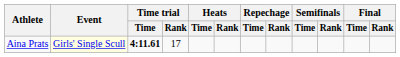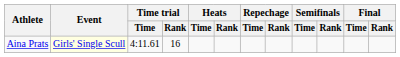 <table class="wikitable" style="font-size:90%">
 <tr>
 <th rowspan="2">Athlete</th>
 <th rowspan="2">Event</th>
 <th colspan="2">Time trial</th>
 <th colspan="2">Heats</th>
 <th colspan="2">Repechage</th>
 <th colspan="2">Semifinals</th>
 <th colspan="2">Final</th>
 </tr>
 <tr style="font-size:95%">
 <th>Time</th>
 <th>Rank</th>
 <th>Time</th>
 <th>Rank</th>
 <th>Time</th>
 <th>Rank</th>
 <th>Time</th>
 <th>Rank</th>
 <th>Time</th>
 <th>Rank</th>
 </tr>
 <tr align=center>
 <td align=left><a href='#'>Aina Prats</a></td>
 <td align=left style="background: lightyellow;"><a href='#'>Girls' Single Scull</a></td>
-<td><strong>4:11.61</strong></td>
-<td>17</td>
+<td>4:11.61</td>
+<td>16</td>
 <td></td>
 <td></td>
 <td></td>
 <td></td>
 <td></td>
 <td></td>
 <td></td>
 <td></td>
 </tr>
 </table>
